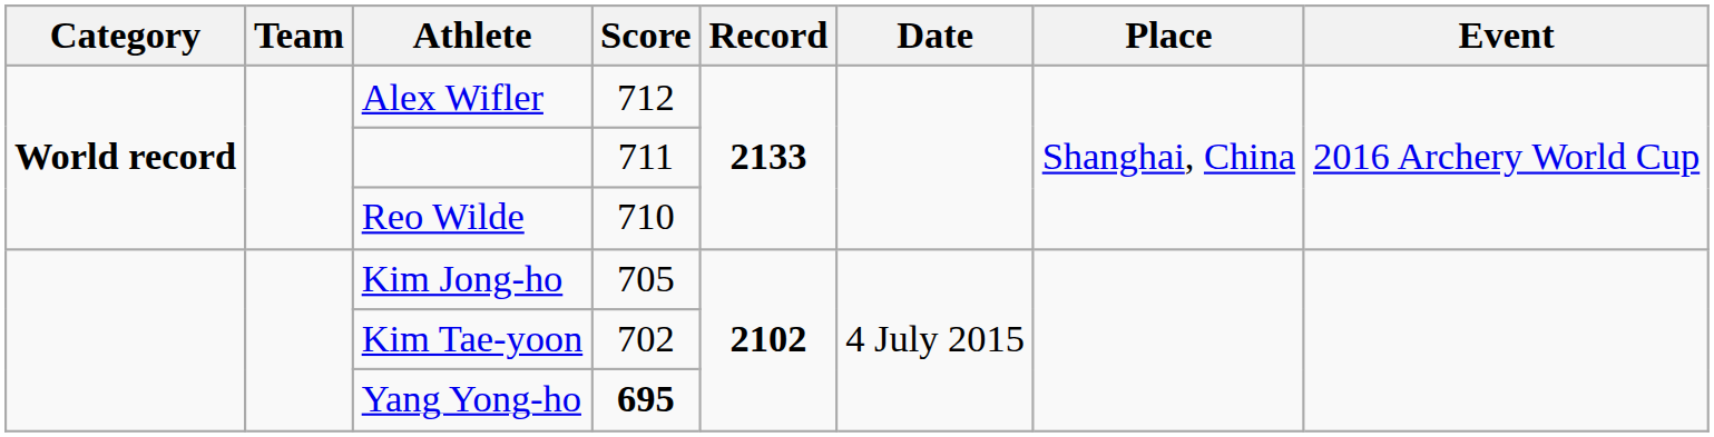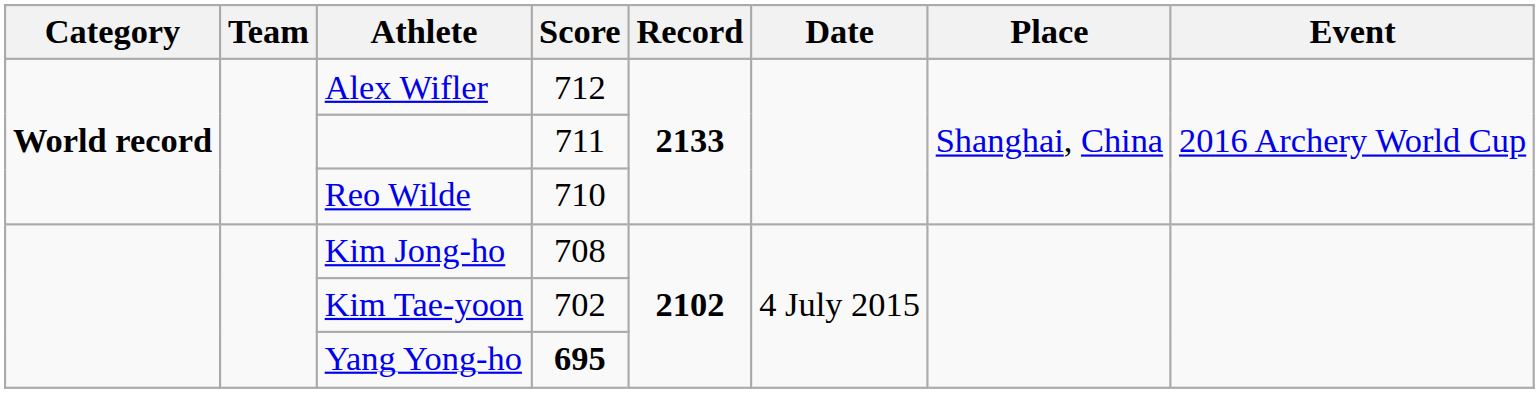 <table class="wikitable" style="text-align:center">
 <tr>
 <th>Category</th>
 <th>Team</th>
 <th>Athlete</th>
 <th>Score</th>
 <th>Record</th>
 <th>Date</th>
 <th>Place</th>
 <th>Event</th>
 </tr>
 <tr>
 <td rowspan="3"><strong>World record</strong></td>
 <td rowspan="3" align="left"></td>
 <td align="left"><a href='#'>Alex Wifler</a></td>
 <td>712</td>
 <td rowspan="3"><strong>2133</strong></td>
 <td rowspan="3"></td>
 <td rowspan="3"><a href='#'>Shanghai</a>, <a href='#'>China</a></td>
 <td rowspan="3"><a href='#'>2016 Archery World Cup</a></td>
 </tr>
 <tr>
 <td align="left"></td>
 <td>711</td>
 </tr>
 <tr>
 <td align="left"><a href='#'>Reo Wilde</a></td>
 <td>710</td>
 </tr>
 <tr>
 <td rowspan="3"><strong></strong></td>
 <td rowspan="3" align="left"></td>
 <td align="left"><a href='#'>Kim Jong-ho</a></td>
-<td>705</td>
+<td>708</td>
 <td rowspan="3"><strong>2102</strong></td>
 <td rowspan="3">4 July 2015</td>
 <td rowspan="3"></td>
 <td rowspan="3"></td>
 </tr>
 <tr>
 <td align="left"><a href='#'>Kim Tae-yoon</a></td>
 <td>702</td>
 </tr>
 <tr>
 <td align="left"><a href='#'>Yang Yong-ho</a></td>
 <td><strong>695</strong></td>
 </tr>
 </table>
